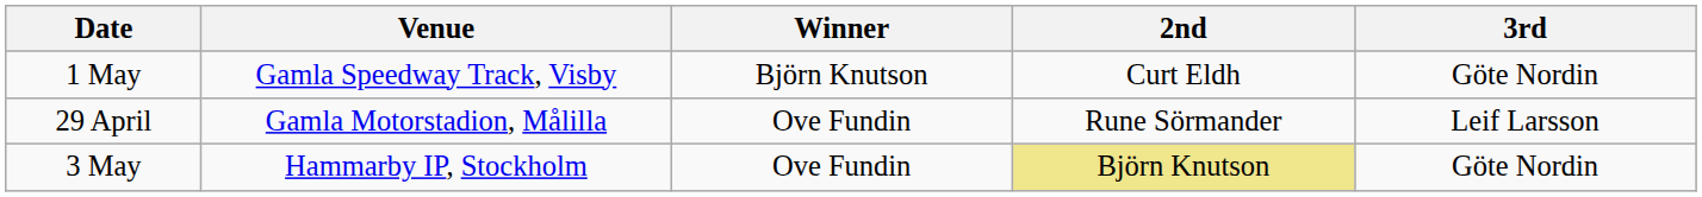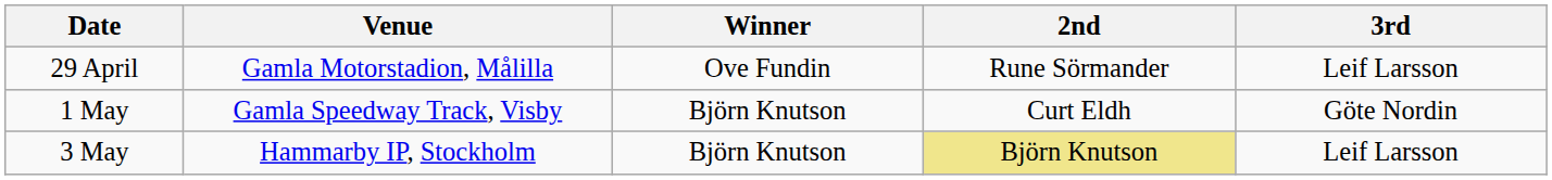 <table class="wikitable" style="text-align:center">
 <tr>
 <th width=100>Date</th>
 <th width=250>Venue</th>
 <th width=180>Winner</th>
 <th width=180>2nd</th>
 <th width=180>3rd</th>
 </tr>
 <tr>
+<td>29 April</td>
+<td><a href='#'>Gamla Motorstadion</a>, <a href='#'>Målilla</a></td>
+<td>Ove Fundin</td>
+<td>Rune Sörmander</td>
+<td>Leif Larsson</td>
+</tr>
+<tr>
 <td>1 May</td>
 <td><a href='#'>Gamla Speedway Track</a>, <a href='#'>Visby</a></td>
 <td>Björn Knutson</td>
 <td>Curt Eldh</td>
 <td>Göte Nordin</td>
 </tr>
 <tr>
-<td>29 April</td>
-<td><a href='#'>Gamla Motorstadion</a>, <a href='#'>Målilla</a></td>
-<td>Ove Fundin</td>
-<td>Rune Sörmander</td>
+<td>3 May</td>
+<td><a href='#'>Hammarby IP</a>, <a href='#'>Stockholm</a></td>
+<td>Björn Knutson</td>
+<td style="background: khaki;">Björn Knutson</td>
 <td>Leif Larsson</td>
 </tr>
-<tr>
-<td>3 May</td>
-<td><a href='#'>Hammarby IP</a>, <a href='#'>Stockholm</a></td>
-<td>Ove Fundin</td>
-<td style="background: khaki;">Björn Knutson</td>
-<td>Göte Nordin</td>
-</tr>
 </table>
